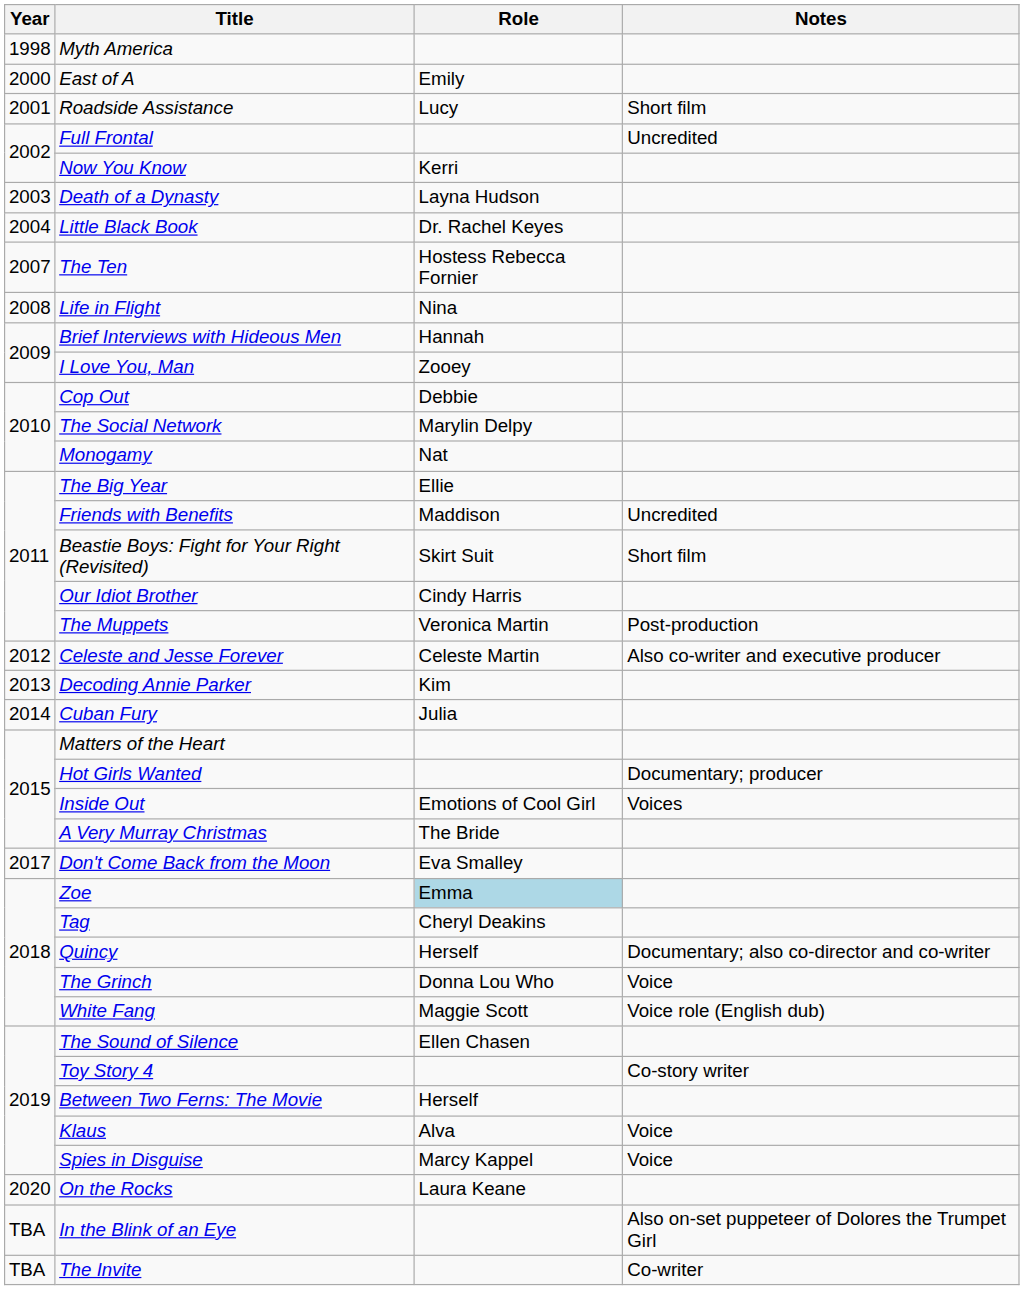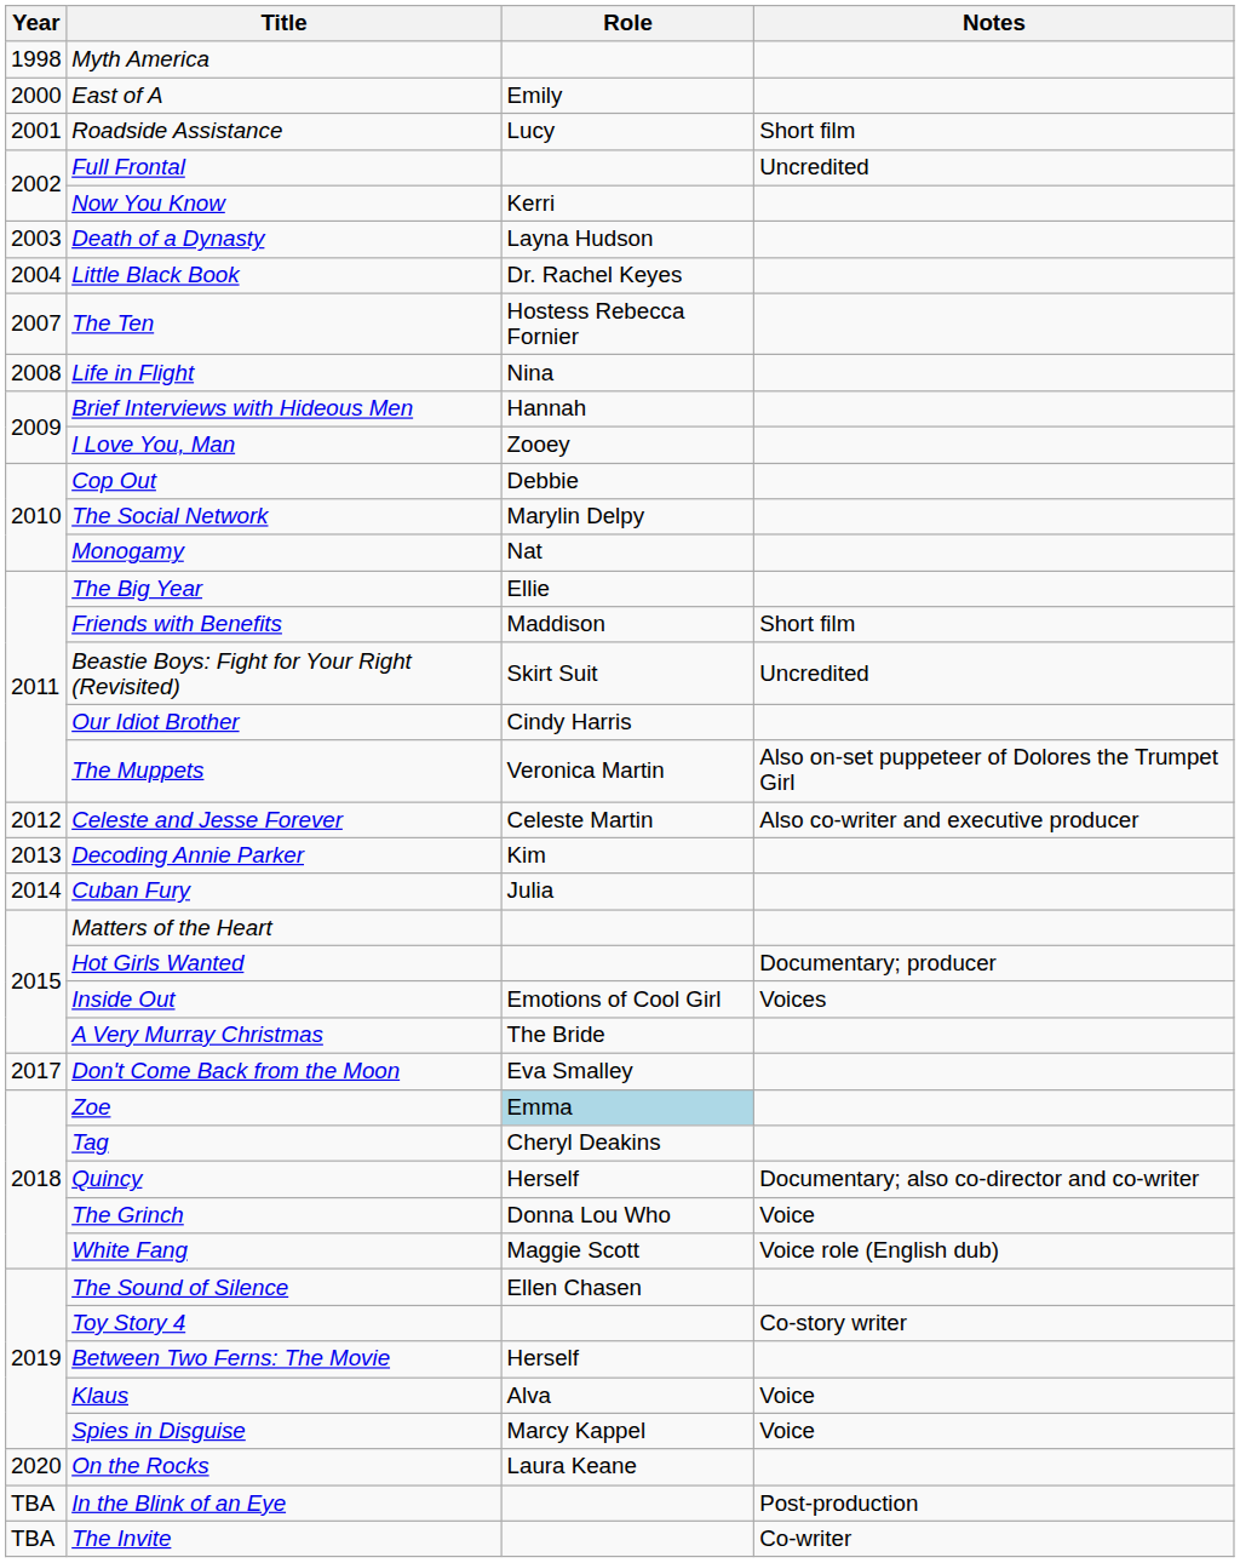 <table class="wikitable plainrowheaders sortable">
 <tr>
 <th scope="col">Year</th>
 <th scope="col">Title</th>
 <th scope="col">Role</th>
 <th scope="col" class="unsortable">Notes</th>
 </tr>
 <tr>
 <td>1998</td>
 <td><em>Myth America</em></td>
 <td></td>
 <td></td>
 </tr>
 <tr>
 <td>2000</td>
 <td><em>East of A</em></td>
 <td>Emily</td>
 <td></td>
 </tr>
 <tr>
 <td>2001</td>
 <td><em>Roadside Assistance</em></td>
 <td>Lucy</td>
 <td>Short film</td>
 </tr>
 <tr>
 <td rowspan="2">2002</td>
 <td><em><a href='#'>Full Frontal</a></em></td>
 <td></td>
 <td>Uncredited</td>
 </tr>
 <tr>
 <td><em><a href='#'>Now You Know</a></em></td>
 <td>Kerri</td>
 <td></td>
 </tr>
 <tr>
 <td>2003</td>
 <td><em><a href='#'>Death of a Dynasty</a></em></td>
 <td>Layna Hudson</td>
 <td></td>
 </tr>
 <tr>
 <td>2004</td>
 <td><em><a href='#'>Little Black Book</a></em></td>
 <td>Dr. Rachel Keyes</td>
 <td></td>
 </tr>
 <tr>
 <td>2007</td>
 <td><em><a href='#'>The Ten</a></em></td>
 <td>Hostess Rebecca Fornier</td>
 <td></td>
 </tr>
 <tr>
 <td>2008</td>
 <td><em><a href='#'>Life in Flight</a></em></td>
 <td>Nina</td>
 <td></td>
 </tr>
 <tr>
 <td rowspan="2">2009</td>
 <td><em><a href='#'>Brief Interviews with Hideous Men</a></em></td>
 <td>Hannah</td>
 <td></td>
 </tr>
 <tr>
 <td><em><a href='#'>I Love You, Man</a></em></td>
 <td>Zooey</td>
 <td></td>
 </tr>
 <tr>
 <td rowspan="3">2010</td>
 <td><em><a href='#'>Cop Out</a></em></td>
 <td>Debbie</td>
 <td></td>
 </tr>
 <tr>
 <td><em><a href='#'>The Social Network</a></em></td>
 <td>Marylin Delpy</td>
 <td></td>
 </tr>
 <tr>
 <td><em><a href='#'>Monogamy</a></em></td>
 <td>Nat</td>
 <td></td>
 </tr>
 <tr>
 <td rowspan="5">2011</td>
 <td><em><a href='#'>The Big Year</a></em></td>
 <td>Ellie</td>
 <td></td>
 </tr>
 <tr>
 <td><em><a href='#'>Friends with Benefits</a></em></td>
 <td>Maddison</td>
-<td>Uncredited</td>
+<td>Short film</td>
 </tr>
 <tr>
 <td><em>Beastie Boys: Fight for Your Right (Revisited)</em></td>
 <td>Skirt Suit</td>
-<td>Short film</td>
+<td>Uncredited</td>
 </tr>
 <tr>
 <td><em><a href='#'>Our Idiot Brother</a></em></td>
 <td>Cindy Harris</td>
 <td></td>
 </tr>
 <tr>
 <td><em><a href='#'>The Muppets</a></em></td>
 <td>Veronica Martin</td>
-<td>Post-production</td>
+<td>Also on-set puppeteer of Dolores the Trumpet Girl</td>
 </tr>
 <tr>
 <td>2012</td>
 <td><em><a href='#'>Celeste and Jesse Forever</a></em></td>
 <td>Celeste Martin</td>
 <td>Also co-writer and executive producer</td>
 </tr>
 <tr>
 <td>2013</td>
 <td><em><a href='#'>Decoding Annie Parker</a></em></td>
 <td>Kim</td>
 <td></td>
 </tr>
 <tr>
 <td>2014</td>
 <td><em><a href='#'>Cuban Fury</a></em></td>
 <td>Julia</td>
 <td></td>
 </tr>
 <tr>
 <td rowspan="4">2015</td>
 <td><em>Matters of the Heart</em></td>
 <td></td>
 <td></td>
 </tr>
 <tr>
 <td><em><a href='#'>Hot Girls Wanted</a></em></td>
 <td></td>
 <td>Documentary; producer</td>
 </tr>
 <tr>
 <td><em><a href='#'>Inside Out</a></em></td>
 <td>Emotions of Cool Girl</td>
 <td>Voices</td>
 </tr>
 <tr>
 <td><em><a href='#'>A Very Murray Christmas</a></em></td>
 <td>The Bride</td>
 <td></td>
 </tr>
 <tr>
 <td>2017</td>
 <td><em><a href='#'>Don't Come Back from the Moon</a></em></td>
 <td>Eva Smalley</td>
 <td></td>
 </tr>
 <tr>
 <td rowspan="5">2018</td>
 <td><em><a href='#'>Zoe</a></em></td>
 <td style="background: lightblue;">Emma</td>
 <td></td>
 </tr>
 <tr>
 <td><em><a href='#'>Tag</a></em></td>
 <td>Cheryl Deakins</td>
 <td></td>
 </tr>
 <tr>
 <td><em><a href='#'>Quincy</a></em></td>
 <td>Herself</td>
 <td>Documentary; also co-director and co-writer</td>
 </tr>
 <tr>
 <td><em><a href='#'>The Grinch</a></em></td>
 <td>Donna Lou Who</td>
 <td>Voice</td>
 </tr>
 <tr>
 <td><em><a href='#'>White Fang</a></em></td>
 <td>Maggie Scott</td>
 <td>Voice role (English dub)</td>
 </tr>
 <tr>
 <td rowspan="5">2019</td>
 <td><em><a href='#'>The Sound of Silence</a></em></td>
 <td>Ellen Chasen</td>
 <td></td>
 </tr>
 <tr>
 <td><em><a href='#'>Toy Story 4</a></em></td>
 <td></td>
 <td>Co-story writer</td>
 </tr>
 <tr>
 <td><em><a href='#'>Between Two Ferns: The Movie</a></em></td>
 <td>Herself</td>
 <td></td>
 </tr>
 <tr>
 <td><em><a href='#'>Klaus</a></em></td>
 <td>Alva</td>
 <td>Voice</td>
 </tr>
 <tr>
 <td><em><a href='#'>Spies in Disguise</a></em></td>
 <td>Marcy Kappel</td>
 <td>Voice</td>
 </tr>
 <tr>
 <td>2020</td>
 <td><em><a href='#'>On the Rocks</a></em></td>
 <td>Laura Keane</td>
 <td></td>
 </tr>
 <tr>
 <td>TBA</td>
 <td><em><a href='#'>In the Blink of an Eye</a></em></td>
 <td></td>
-<td>Also on-set puppeteer of Dolores the Trumpet Girl</td>
+<td>Post-production</td>
 </tr>
 <tr>
 <td>TBA</td>
 <td><em><a href='#'>The Invite</a></em></td>
 <td></td>
 <td>Co-writer</td>
 </tr>
 </table>
